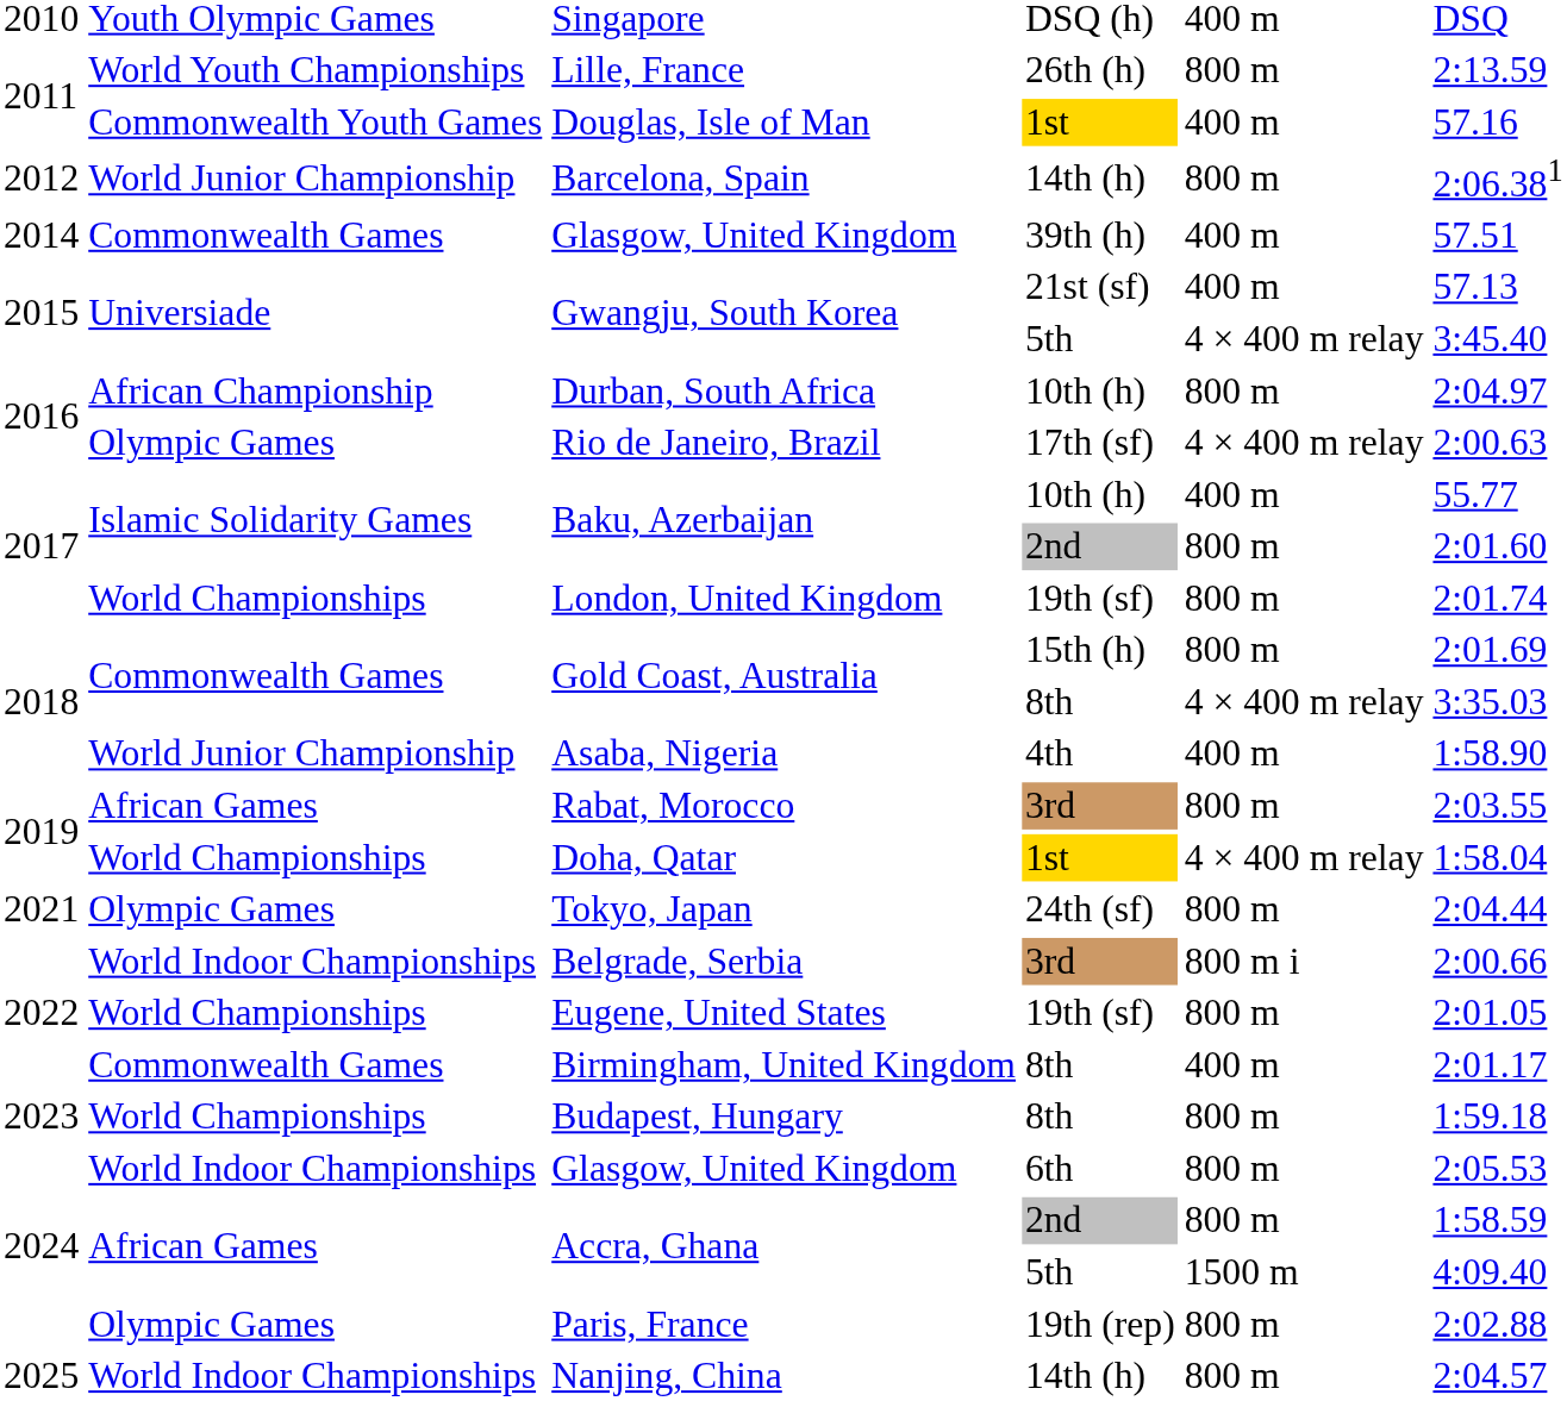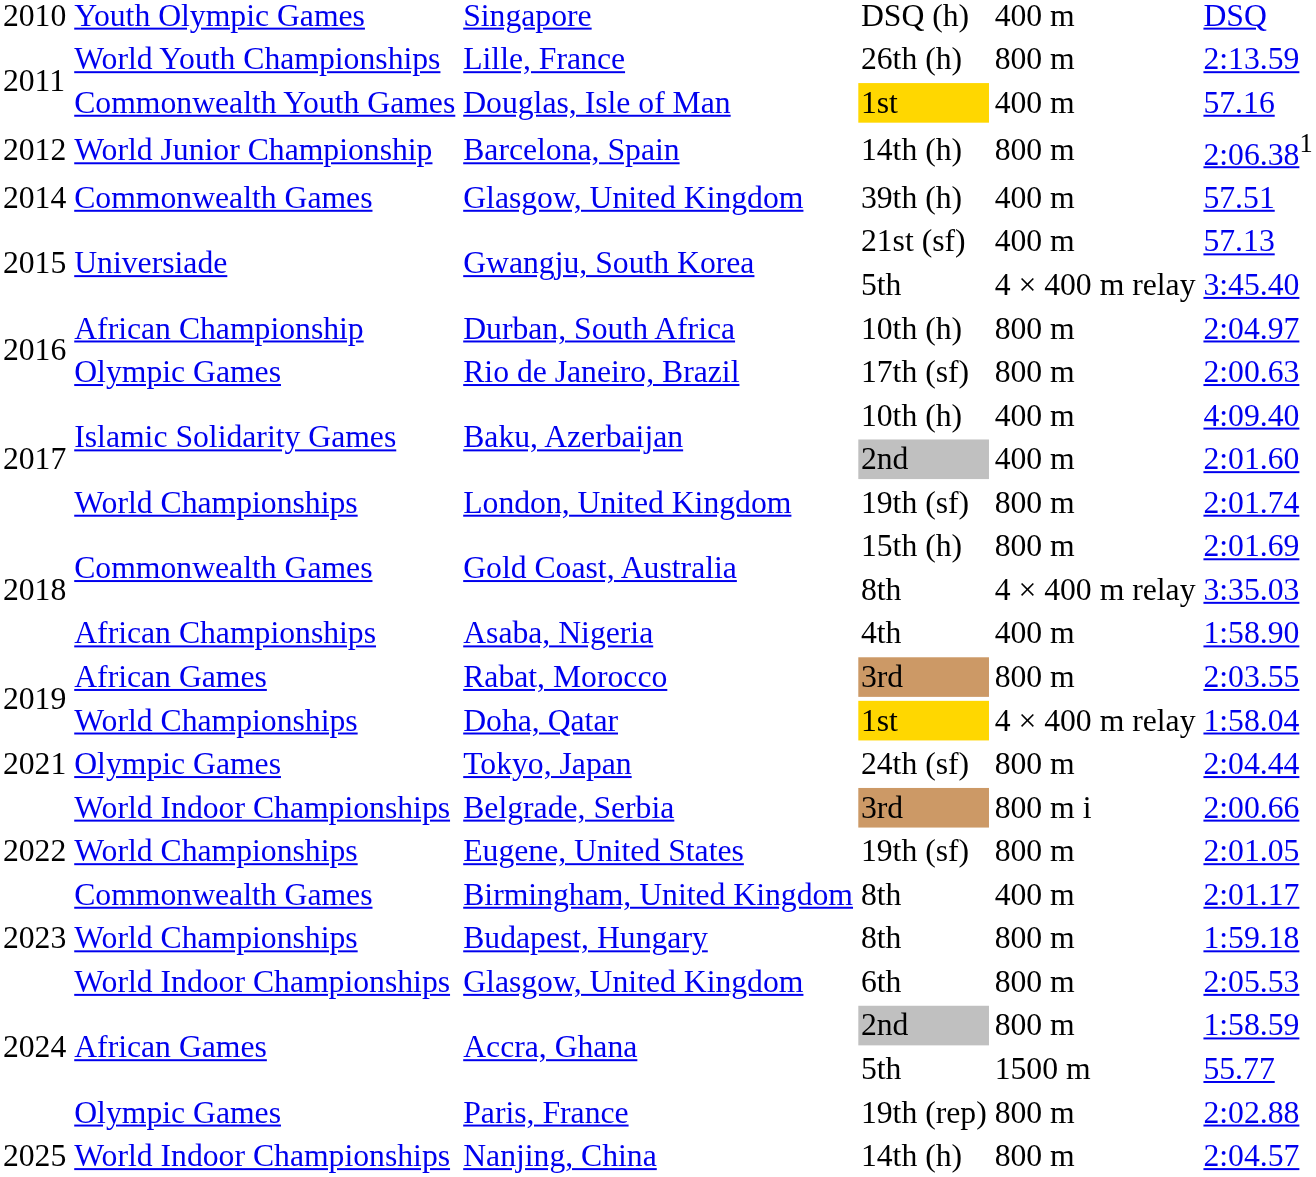 <table>
 <tr>
 <td>2010</td>
 <td><a href='#'>Youth Olympic Games</a></td>
 <td><a href='#'>Singapore</a></td>
 <td>DSQ (h)</td>
 <td>400 m</td>
 <td><a href='#'>DSQ</a></td>
 </tr>
 <tr>
 <td rowspan=2>2011</td>
 <td><a href='#'>World Youth Championships</a></td>
 <td><a href='#'>Lille, France</a></td>
 <td>26th (h)</td>
 <td>800 m</td>
 <td><a href='#'>2:13.59</a></td>
 </tr>
 <tr>
 <td><a href='#'>Commonwealth Youth Games</a></td>
 <td><a href='#'>Douglas, Isle of Man</a></td>
 <td bgcolor=gold>1st</td>
 <td>400 m</td>
 <td><a href='#'>57.16</a></td>
 </tr>
 <tr>
 <td>2012</td>
 <td><a href='#'>World Junior Championship</a></td>
 <td><a href='#'>Barcelona, Spain</a></td>
 <td>14th (h)</td>
 <td>800 m</td>
 <td><a href='#'>2:06.38</a><sup>1</sup></td>
 </tr>
 <tr>
 <td>2014</td>
 <td><a href='#'>Commonwealth Games</a></td>
 <td><a href='#'>Glasgow, United Kingdom</a></td>
 <td>39th (h)</td>
 <td>400 m</td>
 <td><a href='#'>57.51</a></td>
 </tr>
 <tr>
 <td rowspan=2>2015</td>
 <td rowspan=2><a href='#'>Universiade</a></td>
 <td rowspan=2><a href='#'>Gwangju, South Korea</a></td>
 <td>21st (sf)</td>
 <td>400 m</td>
 <td><a href='#'>57.13</a></td>
 </tr>
 <tr>
 <td>5th</td>
 <td>4 × 400 m relay</td>
 <td><a href='#'>3:45.40</a></td>
 </tr>
 <tr>
 <td rowspan=2>2016</td>
 <td><a href='#'>African Championship</a></td>
 <td><a href='#'>Durban, South Africa</a></td>
 <td>10th (h)</td>
 <td>800 m</td>
 <td><a href='#'>2:04.97</a></td>
 </tr>
 <tr>
 <td><a href='#'>Olympic Games</a></td>
 <td><a href='#'>Rio de Janeiro, Brazil</a></td>
 <td>17th (sf)</td>
-<td>4 × 400 m relay</td>
+<td>800 m</td>
 <td><a href='#'>2:00.63</a></td>
 </tr>
 <tr>
 <td rowspan=3>2017</td>
 <td rowspan=2><a href='#'>Islamic Solidarity Games</a></td>
 <td rowspan=2><a href='#'>Baku, Azerbaijan</a></td>
 <td>10th (h)</td>
 <td>400 m</td>
-<td><a href='#'>55.77</a></td>
+<td><a href='#'>4:09.40</a></td>
 </tr>
 <tr>
 <td bgcolor=silver>2nd</td>
-<td>800 m</td>
+<td>400 m</td>
 <td><a href='#'>2:01.60</a></td>
 </tr>
 <tr>
 <td><a href='#'>World Championships</a></td>
 <td><a href='#'>London, United Kingdom</a></td>
 <td>19th (sf)</td>
 <td>800 m</td>
 <td><a href='#'>2:01.74</a></td>
 </tr>
 <tr>
 <td rowspan=3>2018</td>
 <td rowspan=2><a href='#'>Commonwealth Games</a></td>
 <td rowspan=2><a href='#'>Gold Coast, Australia</a></td>
 <td>15th (h)</td>
 <td>800 m</td>
 <td><a href='#'>2:01.69</a></td>
 </tr>
 <tr>
 <td>8th</td>
 <td>4 × 400 m relay</td>
 <td><a href='#'>3:35.03</a></td>
 </tr>
 <tr>
-<td><a href='#'>World Junior Championship</a></td>
+<td><a href='#'>African Championships</a></td>
 <td><a href='#'>Asaba, Nigeria</a></td>
 <td>4th</td>
 <td>400 m</td>
 <td><a href='#'>1:58.90</a></td>
 </tr>
 <tr>
 <td rowspan=2>2019</td>
 <td><a href='#'>African Games</a></td>
 <td><a href='#'>Rabat, Morocco</a></td>
 <td bgcolor=cc9966>3rd</td>
 <td>800 m</td>
 <td><a href='#'>2:03.55</a></td>
 </tr>
 <tr>
 <td><a href='#'>World Championships</a></td>
 <td><a href='#'>Doha, Qatar</a></td>
 <td bgcolor=gold>1st</td>
 <td>4 × 400 m relay</td>
 <td><a href='#'>1:58.04</a></td>
 </tr>
 <tr>
 <td>2021</td>
 <td><a href='#'>Olympic Games</a></td>
 <td><a href='#'>Tokyo, Japan</a></td>
 <td>24th (sf)</td>
 <td>800 m</td>
 <td><a href='#'>2:04.44</a></td>
 </tr>
 <tr>
 <td rowspan=3>2022</td>
 <td><a href='#'>World Indoor Championships</a></td>
 <td><a href='#'>Belgrade, Serbia</a></td>
 <td bgcolor=cc9966>3rd</td>
 <td>800 m i</td>
 <td><a href='#'>2:00.66</a></td>
 </tr>
 <tr>
 <td><a href='#'>World Championships</a></td>
 <td><a href='#'>Eugene, United States</a></td>
 <td>19th (sf)</td>
 <td>800 m</td>
 <td><a href='#'>2:01.05</a></td>
 </tr>
 <tr>
 <td><a href='#'>Commonwealth Games</a></td>
 <td><a href='#'>Birmingham, United Kingdom</a></td>
 <td>8th</td>
 <td>400 m</td>
 <td><a href='#'>2:01.17</a></td>
 </tr>
 <tr>
 <td>2023</td>
 <td><a href='#'>World Championships</a></td>
 <td><a href='#'>Budapest, Hungary</a></td>
 <td>8th</td>
 <td>800 m</td>
 <td><a href='#'>1:59.18</a></td>
 </tr>
 <tr>
 <td rowspan=4>2024</td>
 <td><a href='#'>World Indoor Championships</a></td>
 <td><a href='#'>Glasgow, United Kingdom</a></td>
 <td>6th</td>
 <td>800 m</td>
 <td><a href='#'>2:05.53</a></td>
 </tr>
 <tr>
 <td rowspan=2><a href='#'>African Games</a></td>
 <td rowspan=2><a href='#'>Accra, Ghana</a></td>
 <td bgcolor=silver>2nd</td>
 <td>800 m</td>
 <td><a href='#'>1:58.59</a></td>
 </tr>
 <tr>
 <td>5th</td>
 <td>1500 m</td>
-<td><a href='#'>4:09.40</a></td>
+<td><a href='#'>55.77</a></td>
 </tr>
 <tr>
 <td><a href='#'>Olympic Games</a></td>
 <td><a href='#'>Paris, France</a></td>
 <td>19th (rep)</td>
 <td>800 m</td>
 <td><a href='#'>2:02.88</a></td>
 </tr>
 <tr>
 <td>2025</td>
 <td><a href='#'>World Indoor Championships</a></td>
 <td><a href='#'>Nanjing, China</a></td>
 <td>14th (h)</td>
 <td>800 m</td>
 <td><a href='#'>2:04.57</a></td>
 </tr>
 </table>
